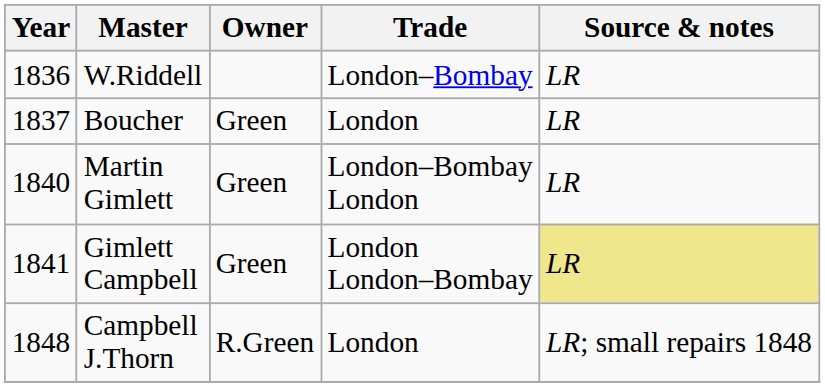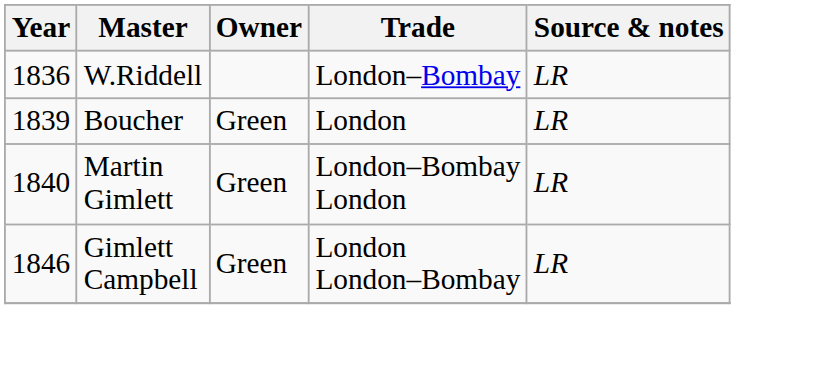 <table class=" wikitable">
 <tr>
 <th>Year</th>
 <th>Master</th>
 <th>Owner</th>
 <th>Trade</th>
 <th>Source & notes</th>
 </tr>
 <tr>
 <td>1836</td>
 <td>W.Riddell</td>
 <td></td>
 <td>London–<a href='#'>Bombay</a></td>
 <td><em>LR</em></td>
 </tr>
 <tr>
-<td>1837</td>
+<td>1839</td>
 <td>Boucher</td>
 <td>Green</td>
 <td>London</td>
 <td><em>LR</em></td>
 </tr>
 <tr>
 <td>1840</td>
 <td>Martin<br>Gimlett</td>
 <td>Green</td>
 <td>London–Bombay<br>London</td>
 <td><em>LR</em></td>
 </tr>
 <tr>
-<td>1841</td>
+<td>1846</td>
 <td>Gimlett<br>Campbell</td>
 <td>Green</td>
 <td>London<br>London–Bombay</td>
-<td style="background: khaki;"><em>LR</em></td>
-</tr>
-<tr>
-<td>1848</td>
-<td>Campbell<br>J.Thorn</td>
-<td>R.Green</td>
-<td>London</td>
-<td><em>LR</em>; small repairs 1848</td>
+<td><em>LR</em></td>
 </tr>
 <tr>
 </tr>
 </table>
